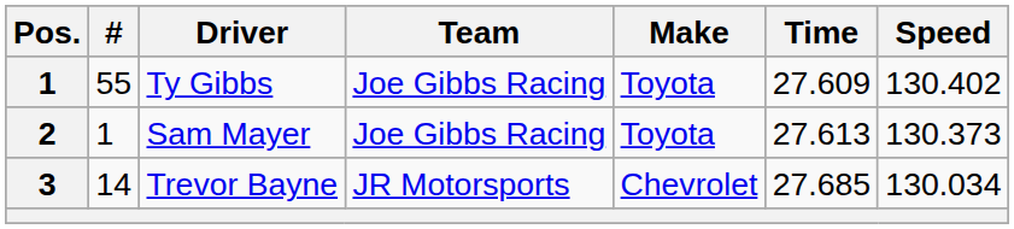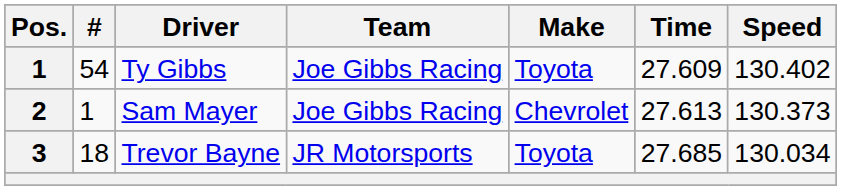 <table class="wikitable" style="font-size:95%">
 <tr>
 <th>Pos.</th>
 <th>#</th>
 <th>Driver</th>
 <th>Team</th>
 <th>Make</th>
 <th>Time</th>
 <th>Speed</th>
 </tr>
 <tr>
 <th>1</th>
-<td>55</td>
+<td>54</td>
 <td><a href='#'>Ty Gibbs</a></td>
 <td><a href='#'>Joe Gibbs Racing</a></td>
 <td><a href='#'>Toyota</a></td>
 <td>27.609</td>
 <td>130.402</td>
 </tr>
 <tr>
 <th>2</th>
 <td>1</td>
 <td><a href='#'>Sam Mayer</a></td>
 <td><a href='#'>Joe Gibbs Racing</a></td>
-<td><a href='#'>Toyota</a></td>
+<td><a href='#'>Chevrolet</a></td>
 <td>27.613</td>
 <td>130.373</td>
 </tr>
 <tr>
 <th>3</th>
-<td>14</td>
+<td>18</td>
 <td><a href='#'>Trevor Bayne</a></td>
 <td><a href='#'>JR Motorsports</a></td>
-<td><a href='#'>Chevrolet</a></td>
+<td><a href='#'>Toyota</a></td>
 <td>27.685</td>
 <td>130.034</td>
 </tr>
 <tr>
 <th colspan="7"></th>
 </tr>
 </table>
